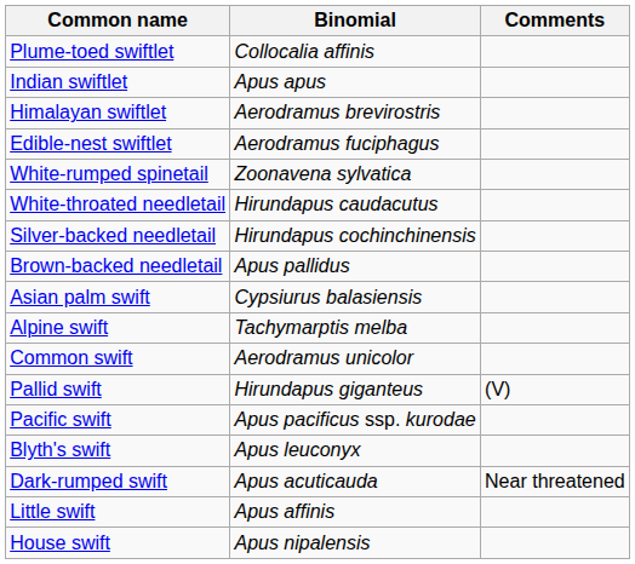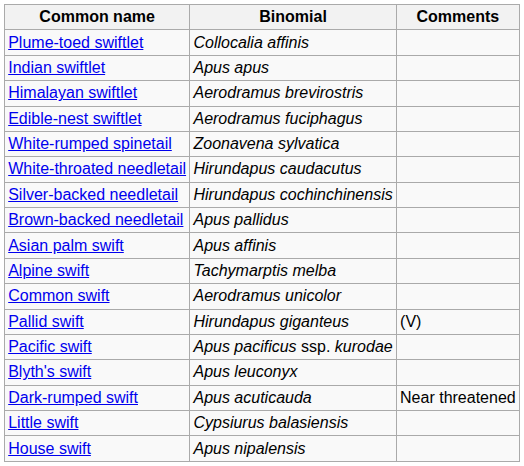 <table class="wikitable">
 <tr>
 <th>Common name</th>
 <th>Binomial</th>
 <th>Comments</th>
 </tr>
 <tr>
 <td><a href='#'>Plume-toed swiftlet</a></td>
 <td><em>Collocalia affinis</em></td>
 <td></td>
 </tr>
 <tr>
 <td><a href='#'>Indian swiftlet</a></td>
 <td><em>Apus apus</em></td>
 <td></td>
 </tr>
 <tr>
 <td><a href='#'>Himalayan swiftlet</a></td>
 <td><em>Aerodramus brevirostris</em></td>
 <td></td>
 </tr>
 <tr>
 <td><a href='#'>Edible-nest swiftlet</a></td>
 <td><em>Aerodramus fuciphagus</em></td>
 <td></td>
 </tr>
 <tr>
 <td><a href='#'>White-rumped spinetail</a></td>
 <td><em>Zoonavena sylvatica</em></td>
 <td></td>
 </tr>
 <tr>
 <td><a href='#'>White-throated needletail</a></td>
 <td><em>Hirundapus caudacutus</em></td>
 <td></td>
 </tr>
 <tr>
 <td><a href='#'>Silver-backed needletail</a></td>
 <td><em>Hirundapus cochinchinensis</em></td>
 <td></td>
 </tr>
 <tr>
 <td><a href='#'>Brown-backed needletail</a></td>
 <td><em>Apus pallidus</em></td>
 <td></td>
 </tr>
 <tr>
 <td><a href='#'>Asian palm swift</a></td>
-<td><em>Cypsiurus balasiensis</em></td>
+<td><em>Apus affinis</em></td>
 <td></td>
 </tr>
 <tr>
 <td><a href='#'>Alpine swift</a></td>
 <td><em>Tachymarptis melba</em></td>
 <td></td>
 </tr>
 <tr>
 <td><a href='#'>Common swift</a></td>
 <td><em>Aerodramus unicolor</em></td>
 <td></td>
 </tr>
 <tr>
 <td><a href='#'>Pallid swift</a></td>
 <td><em>Hirundapus giganteus</em></td>
 <td>(V)</td>
 </tr>
 <tr>
 <td><a href='#'>Pacific swift</a></td>
 <td><em>Apus pacificus</em> ssp. <em>kurodae</em></td>
 <td></td>
 </tr>
 <tr>
 <td><a href='#'>Blyth's swift</a></td>
 <td><em>Apus leuconyx</em></td>
 <td></td>
 </tr>
 <tr>
 <td><a href='#'>Dark-rumped swift</a></td>
 <td><em>Apus acuticauda</em></td>
 <td>Near threatened</td>
 </tr>
 <tr>
 <td><a href='#'>Little swift</a></td>
-<td><em>Apus affinis</em></td>
+<td><em>Cypsiurus balasiensis</em></td>
 <td></td>
 </tr>
 <tr>
 <td><a href='#'>House swift</a></td>
 <td><em>Apus nipalensis</em></td>
 <td></td>
 </tr>
 </table>
